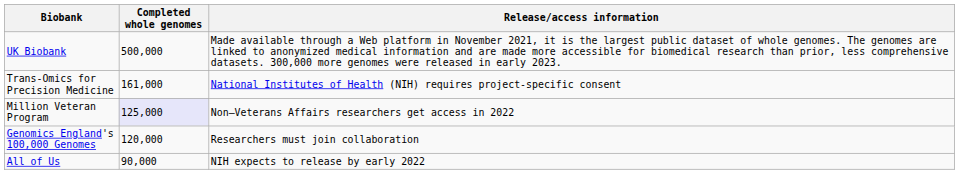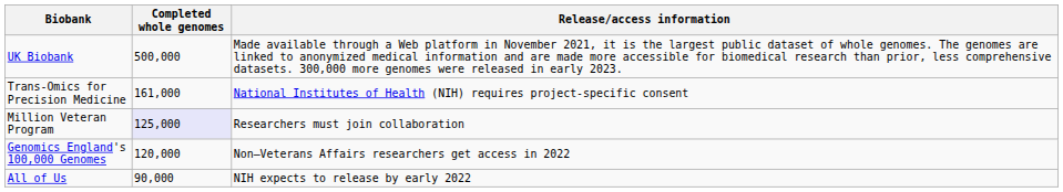 <table class="wikitable">
 <tr>
 <th>Biobank</th>
 <th>Completed whole genomes</th>
 <th>Release/access information</th>
 </tr>
 <tr>
 <td><a href='#'>UK Biobank</a></td>
 <td>500,000</td>
 <td>Made available through a Web platform in November 2021, it is the largest public dataset of whole genomes. The genomes are linked to anonymized medical information and are made more accessible for biomedical research than prior, less comprehensive datasets. 300,000 more genomes were released in early 2023.</td>
 </tr>
 <tr>
 <td>Trans-Omics for Precision Medicine</td>
 <td>161,000</td>
 <td><a href='#'>National Institutes of Health</a> (NIH) requires project-specific consent</td>
 </tr>
 <tr>
 <td>Million Veteran Program</td>
 <td style="background: lavender;">125,000</td>
-<td>Non–Veterans Affairs researchers get access in 2022</td>
+<td>Researchers must join collaboration</td>
 </tr>
 <tr>
 <td><a href='#'>Genomics England</a>'s <a href='#'>100,000 Genomes</a></td>
 <td>120,000</td>
-<td>Researchers must join collaboration</td>
+<td>Non–Veterans Affairs researchers get access in 2022</td>
 </tr>
 <tr>
 <td><a href='#'>All of Us</a></td>
 <td>90,000</td>
 <td>NIH expects to release by early 2022</td>
 </tr>
 </table>
